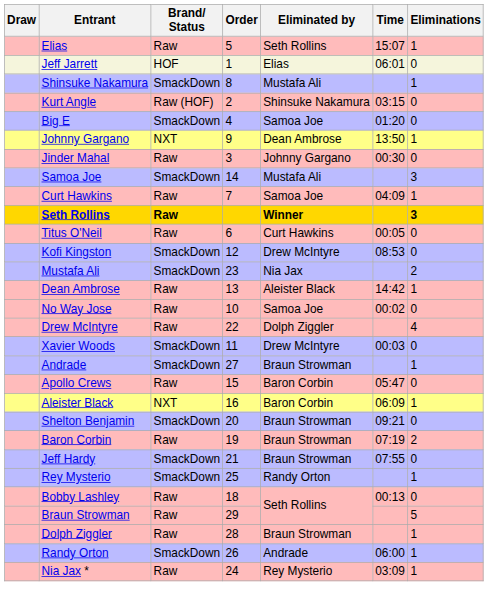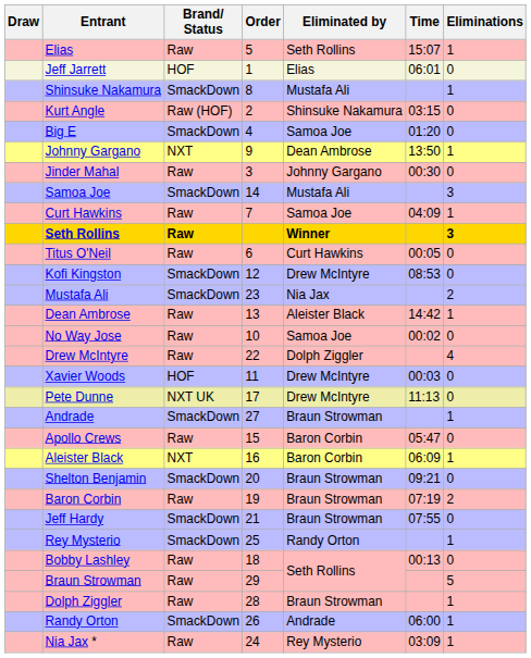 <table class="wikitable sortable">
 <tr>
 <th>Draw</th>
 <th>Entrant</th>
 <th>Brand/<br>Status</th>
 <th>Order</th>
 <th>Eliminated by</th>
 <th>Time</th>
 <th>Eliminations</th>
 </tr>
 <tr style="background: #FBB;">
 <td></td>
 <td><a href='#'>Elias</a></td>
 <td>Raw</td>
 <td>5</td>
 <td>Seth Rollins</td>
 <td>15:07</td>
 <td>1</td>
 </tr>
 <tr style="background: Beige">
 <td></td>
 <td><a href='#'>Jeff Jarrett</a></td>
 <td>HOF</td>
 <td>1</td>
 <td>Elias</td>
 <td>06:01</td>
 <td>0</td>
 </tr>
 <tr style="background: #BBF;">
 <td></td>
 <td><a href='#'>Shinsuke Nakamura</a></td>
 <td>SmackDown</td>
 <td>8</td>
 <td>Mustafa Ali</td>
 <td></td>
 <td>1</td>
 </tr>
 <tr style="background: #FBB;">
 <td></td>
 <td><a href='#'>Kurt Angle</a></td>
 <td>Raw (HOF)</td>
 <td>2</td>
 <td>Shinsuke Nakamura</td>
 <td>03:15</td>
 <td>0</td>
 </tr>
 <tr style="background: #BBF;">
 <td></td>
 <td><a href='#'>Big E</a></td>
 <td>SmackDown</td>
 <td>4</td>
 <td>Samoa Joe</td>
 <td>01:20</td>
 <td>0</td>
 </tr>
 <tr style="background: #FF8;">
 <td></td>
 <td><a href='#'>Johnny Gargano</a></td>
 <td>NXT</td>
 <td>9</td>
 <td>Dean Ambrose</td>
 <td>13:50</td>
 <td>1</td>
 </tr>
 <tr style="background: #FBB;">
 <td></td>
 <td><a href='#'>Jinder Mahal</a></td>
 <td>Raw</td>
 <td>3</td>
 <td>Johnny Gargano</td>
 <td>00:30</td>
 <td>0</td>
 </tr>
 <tr style="background: #BBF;">
 <td></td>
 <td><a href='#'>Samoa Joe</a></td>
 <td>SmackDown</td>
 <td>14</td>
 <td>Mustafa Ali</td>
 <td></td>
 <td>3</td>
 </tr>
 <tr style="background: #FBB;">
 <td></td>
 <td><a href='#'>Curt Hawkins</a></td>
 <td>Raw</td>
 <td>7</td>
 <td>Samoa Joe</td>
 <td>04:09</td>
 <td>1</td>
 </tr>
 <tr style="background: gold;">
 <td><strong></strong></td>
 <td><strong><a href='#'>Seth Rollins</a></strong></td>
 <td><strong>Raw</strong></td>
 <td><strong></strong></td>
 <td><strong>Winner</strong></td>
 <td><strong></strong></td>
 <td><strong>3</strong></td>
 </tr>
 <tr style="background: #FBB;">
 <td></td>
 <td><a href='#'>Titus O'Neil</a></td>
 <td>Raw</td>
 <td>6</td>
 <td>Curt Hawkins</td>
 <td>00:05</td>
 <td>0</td>
 </tr>
 <tr style="background: #BBF;">
 <td></td>
 <td><a href='#'>Kofi Kingston</a></td>
 <td>SmackDown</td>
 <td>12</td>
 <td>Drew McIntyre</td>
 <td>08:53</td>
 <td>0</td>
 </tr>
 <tr style="background: #BBF;">
 <td></td>
 <td><a href='#'>Mustafa Ali</a></td>
 <td>SmackDown</td>
 <td>23</td>
 <td>Nia Jax</td>
 <td></td>
 <td>2</td>
 </tr>
 <tr style="background: #FBB;">
 <td></td>
 <td><a href='#'>Dean Ambrose</a></td>
 <td>Raw</td>
 <td>13</td>
 <td>Aleister Black</td>
 <td>14:42</td>
 <td>1</td>
 </tr>
 <tr style="background: #FBB;">
 <td></td>
 <td><a href='#'>No Way Jose</a></td>
 <td>Raw</td>
 <td>10</td>
 <td>Samoa Joe</td>
 <td>00:02</td>
 <td>0</td>
 </tr>
 <tr style="background: #FBB;">
 <td></td>
 <td><a href='#'>Drew McIntyre</a></td>
 <td>Raw</td>
 <td>22</td>
 <td>Dolph Ziggler</td>
 <td></td>
 <td>4</td>
 </tr>
 <tr style="background: #BBF;">
 <td></td>
 <td><a href='#'>Xavier Woods</a></td>
-<td>SmackDown</td>
+<td>HOF</td>
 <td>11</td>
 <td>Drew McIntyre</td>
 <td>00:03</td>
+<td>0</td>
+</tr>
+<tr style="background: #eeA;">
+<td></td>
+<td><a href='#'>Pete Dunne</a></td>
+<td>NXT UK</td>
+<td>17</td>
+<td>Drew McIntyre</td>
+<td>11:13</td>
 <td>0</td>
 </tr>
 <tr style="background: #BBF;">
 <td></td>
 <td><a href='#'>Andrade</a></td>
 <td>SmackDown</td>
 <td>27</td>
 <td>Braun Strowman</td>
 <td></td>
 <td>1</td>
 </tr>
 <tr style="background: #FBB;">
 <td></td>
 <td><a href='#'>Apollo Crews</a></td>
 <td>Raw</td>
 <td>15</td>
 <td>Baron Corbin</td>
 <td>05:47</td>
 <td>0</td>
 </tr>
 <tr style="background: #FF8;">
 <td></td>
 <td><a href='#'>Aleister Black</a></td>
 <td>NXT</td>
 <td>16</td>
 <td>Baron Corbin</td>
 <td>06:09</td>
 <td>1</td>
 </tr>
 <tr style="background: #BBF;">
 <td></td>
 <td><a href='#'>Shelton Benjamin</a></td>
 <td>SmackDown</td>
 <td>20</td>
 <td>Braun Strowman</td>
 <td>09:21</td>
 <td>0</td>
 </tr>
 <tr style="background: #FBB;">
 <td></td>
 <td><a href='#'>Baron Corbin</a></td>
 <td>Raw</td>
 <td>19</td>
 <td>Braun Strowman</td>
 <td>07:19</td>
 <td>2</td>
 </tr>
 <tr style="background: #BBF;">
 <td></td>
 <td><a href='#'>Jeff Hardy</a></td>
 <td>SmackDown</td>
 <td>21</td>
 <td>Braun Strowman</td>
 <td>07:55</td>
 <td>0</td>
 </tr>
 <tr style="background: #BBF;">
 <td></td>
 <td><a href='#'>Rey Mysterio</a></td>
 <td>SmackDown</td>
 <td>25</td>
 <td>Randy Orton</td>
 <td></td>
 <td>1</td>
 </tr>
 <tr style="background: #FBB;">
 <td></td>
 <td><a href='#'>Bobby Lashley</a></td>
 <td>Raw</td>
 <td>18</td>
 <td rowspan="2">Seth Rollins</td>
 <td>00:13</td>
 <td>0</td>
 </tr>
 <tr style="background: #FBB;">
 <td></td>
 <td><a href='#'>Braun Strowman</a></td>
 <td>Raw</td>
 <td>29</td>
 <td></td>
 <td>5</td>
 </tr>
 <tr style="background: #FBB;">
 <td></td>
 <td><a href='#'>Dolph Ziggler</a></td>
 <td>Raw</td>
 <td>28</td>
 <td>Braun Strowman</td>
 <td></td>
 <td>1</td>
 </tr>
 <tr style="background: #BBF;">
 <td></td>
 <td><a href='#'>Randy Orton</a></td>
 <td>SmackDown</td>
 <td>26</td>
 <td>Andrade</td>
 <td>06:00</td>
 <td>1</td>
 </tr>
 <tr style="background: #FBB;">
 <td></td>
 <td><a href='#'>Nia Jax</a> *</td>
 <td>Raw</td>
 <td>24</td>
 <td>Rey Mysterio</td>
 <td>03:09</td>
 <td>1</td>
 </tr>
 </table>
